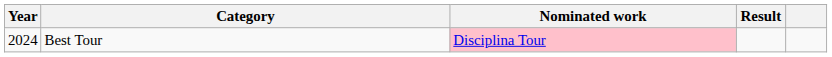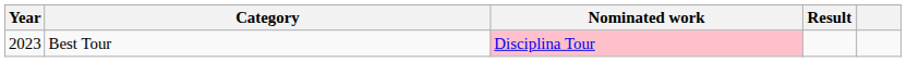 <table class="wikitable plainrowheaders" style="width:70%;">
 <tr>
 <th scope="col" style="width:4%;">Year</th>
 <th scope="col" style="width:50%;">Category</th>
 <th scope="col" style="width:35%;">Nominated work</th>
 <th scope="col" style="width:6%;">Result</th>
 <th scope="col" style="width:6%;"></th>
 </tr>
 <tr>
-<td align=center>2024</td>
+<td align=center>2023</td>
 <td>Best Tour</td>
 <td style="background: pink;"><a href='#'>Disciplina Tour</a></td>
 <td></td>
 <td align=center></td>
 </tr>
 </table>
